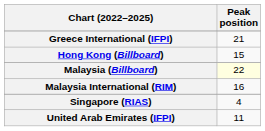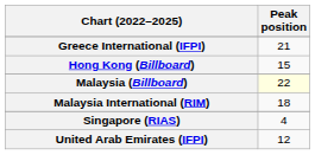 <table class="wikitable sortable plainrowheaders" style="text-align:center">
 <tr>
 <th scope="col" style="width:21em;">Chart (2022–2025)</th>
 <th scope="col">Peak<br>position</th>
 </tr>
 <tr>
 </tr>
 <tr>
 </tr>
 <tr>
 </tr>
 <tr>
 <th scope="row">Greece International (<a href='#'>IFPI</a>)</th>
 <td>21</td>
 </tr>
 <tr>
 <th scope="row"><a href='#'>Hong Kong</a> (<em><a href='#'>Billboard</a></em>)</th>
 <td>15</td>
 </tr>
 <tr>
 </tr>
 <tr>
 <th scope="row">Malaysia (<em><a href='#'>Billboard</a></em>)</th>
 <td style="background: lightyellow;">22</td>
 </tr>
 <tr>
 <th scope="row">Malaysia International (<a href='#'>RIM</a>)</th>
-<td>16</td>
+<td>18</td>
 </tr>
 <tr>
 </tr>
 <tr>
 </tr>
 <tr>
 <th scope="row">Singapore (<a href='#'>RIAS</a>)</th>
 <td>4</td>
 </tr>
 <tr>
 <th scope="row">United Arab Emirates (<a href='#'>IFPI</a>)</th>
-<td>11</td>
+<td>12</td>
 </tr>
 </table>
